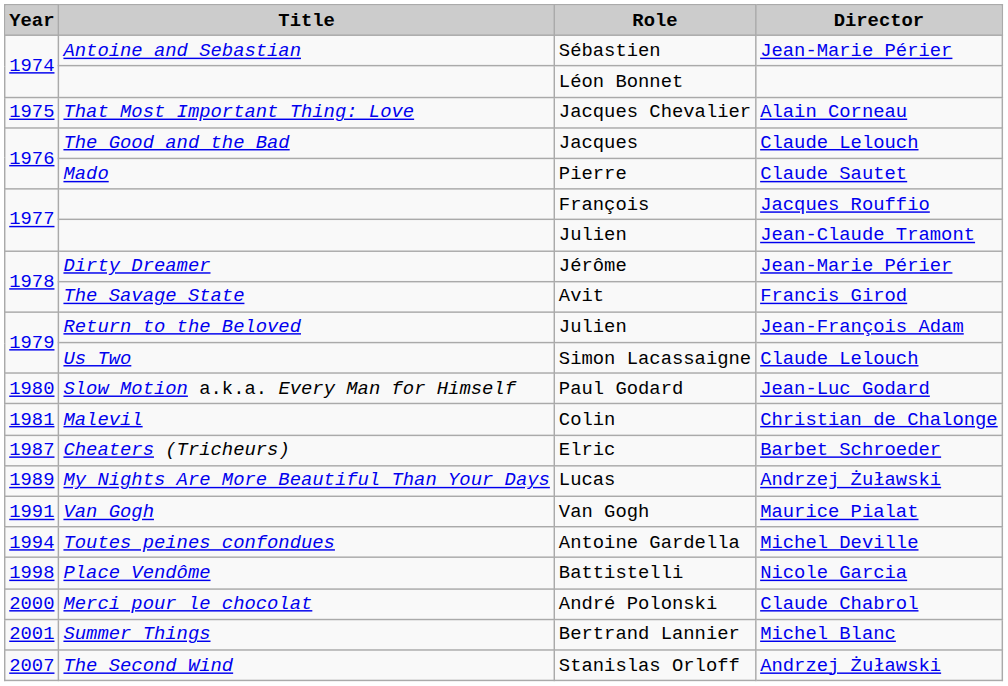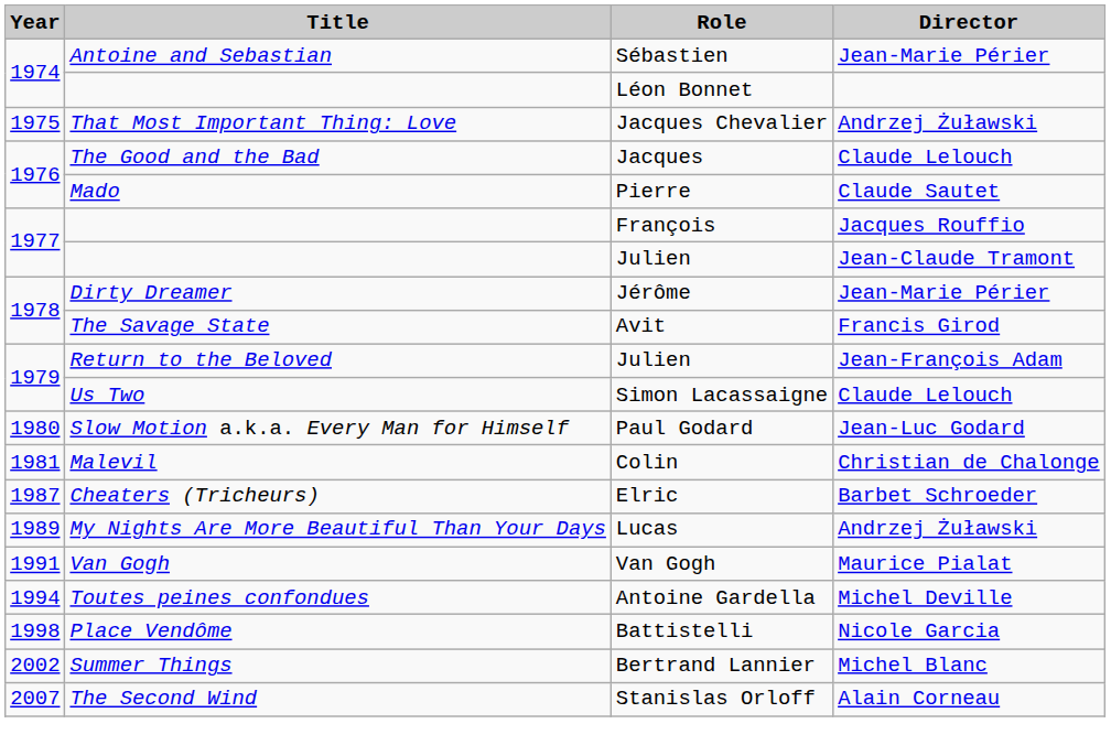 <table class="wikitable">
 <tr>
 <th style="background:#ccc;">Year</th>
 <th style="background:#ccc;">Title</th>
 <th style="background:#ccc;">Role</th>
 <th style="background:#ccc;">Director</th>
 </tr>
 <tr>
 <td rowspan=2><a href='#'>1974</a></td>
 <td><em><a href='#'>Antoine and Sebastian</a></em></td>
 <td>Sébastien</td>
 <td><a href='#'>Jean-Marie Périer</a></td>
 </tr>
 <tr>
 <td><em></em></td>
 <td>Léon Bonnet</td>
 <td></td>
 </tr>
 <tr>
 <td><a href='#'>1975</a></td>
 <td><em><a href='#'>That Most Important Thing: Love</a></em></td>
 <td>Jacques Chevalier</td>
-<td><a href='#'>Alain Corneau</a></td>
+<td><a href='#'>Andrzej Żuławski</a></td>
 </tr>
 <tr>
 <td rowspan=2><a href='#'>1976</a></td>
 <td><em><a href='#'>The Good and the Bad</a></em></td>
 <td>Jacques</td>
 <td><a href='#'>Claude Lelouch</a></td>
 </tr>
 <tr>
 <td><em><a href='#'>Mado</a></em></td>
 <td>Pierre</td>
 <td><a href='#'>Claude Sautet</a></td>
 </tr>
 <tr>
 <td rowspan=2><a href='#'>1977</a></td>
 <td><em></em></td>
 <td>François</td>
 <td><a href='#'>Jacques Rouffio</a></td>
 </tr>
 <tr>
 <td><em></em></td>
 <td>Julien</td>
 <td><a href='#'>Jean-Claude Tramont</a></td>
 </tr>
 <tr>
 <td rowspan=2><a href='#'>1978</a></td>
 <td><em><a href='#'>Dirty Dreamer</a></em></td>
 <td>Jérôme</td>
 <td><a href='#'>Jean-Marie Périer</a></td>
 </tr>
 <tr>
 <td><em><a href='#'>The Savage State</a></em></td>
 <td>Avit</td>
 <td><a href='#'>Francis Girod</a></td>
 </tr>
 <tr>
 <td rowspan=2><a href='#'>1979</a></td>
 <td><em><a href='#'>Return to the Beloved</a></em></td>
 <td>Julien</td>
 <td><a href='#'>Jean-François Adam</a></td>
 </tr>
 <tr>
 <td><em><a href='#'>Us Two</a></em></td>
 <td>Simon Lacassaigne</td>
 <td><a href='#'>Claude Lelouch</a></td>
 </tr>
 <tr>
 <td><a href='#'>1980</a></td>
 <td><em><a href='#'>Slow Motion</a></em> a.k.a. <em>Every Man for Himself</em></td>
 <td>Paul Godard</td>
 <td><a href='#'>Jean-Luc Godard</a></td>
 </tr>
 <tr>
 <td><a href='#'>1981</a></td>
 <td><em><a href='#'>Malevil</a></em></td>
 <td>Colin</td>
 <td><a href='#'>Christian de Chalonge</a></td>
 </tr>
 <tr>
 <td><a href='#'>1987</a></td>
 <td><em><a href='#'>Cheaters</a> (Tricheurs)</em></td>
 <td>Elric</td>
 <td><a href='#'>Barbet Schroeder</a></td>
 </tr>
 <tr>
 <td><a href='#'>1989</a></td>
 <td><em><a href='#'>My Nights Are More Beautiful Than Your Days</a></em></td>
 <td>Lucas</td>
 <td><a href='#'>Andrzej Żuławski</a></td>
 </tr>
 <tr>
 <td><a href='#'>1991</a></td>
 <td><em><a href='#'>Van Gogh</a></em></td>
 <td>Van Gogh</td>
 <td><a href='#'>Maurice Pialat</a></td>
 </tr>
 <tr>
 <td><a href='#'>1994</a></td>
 <td><em><a href='#'>Toutes peines confondues</a></em></td>
 <td>Antoine Gardella</td>
 <td><a href='#'>Michel Deville</a></td>
 </tr>
 <tr>
 <td><a href='#'>1998</a></td>
 <td><em><a href='#'>Place Vendôme</a></em></td>
 <td>Battistelli</td>
 <td><a href='#'>Nicole Garcia</a></td>
 </tr>
 <tr>
-<td><a href='#'>2000</a></td>
-<td><em><a href='#'>Merci pour le chocolat</a></em></td>
-<td>André Polonski</td>
-<td><a href='#'>Claude Chabrol</a></td>
-</tr>
-<tr>
-<td><a href='#'>2001</a></td>
+<td><a href='#'>2002</a></td>
 <td><em><a href='#'>Summer Things</a></em></td>
 <td>Bertrand Lannier</td>
 <td><a href='#'>Michel Blanc</a></td>
 </tr>
 <tr>
 <td><a href='#'>2007</a></td>
 <td><em><a href='#'>The Second Wind</a></em></td>
 <td>Stanislas Orloff</td>
-<td><a href='#'>Andrzej Żuławski</a></td>
+<td><a href='#'>Alain Corneau</a></td>
 </tr>
 </table>
